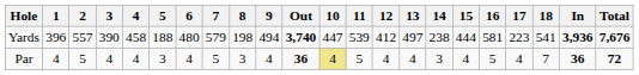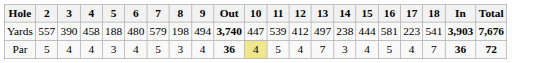 <table class="wikitable" style="text-align:center">
 <tr>
 <th align="left">Hole</th>
-<th>1</th>
 <th>2</th>
 <th>3</th>
 <th>4</th>
 <th>5</th>
 <th>6</th>
 <th>7</th>
 <th>8</th>
 <th>9</th>
 <th>Out</th>
 <th>10</th>
 <th>11</th>
 <th>12</th>
 <th>13</th>
 <th>14</th>
 <th>15</th>
 <th>16</th>
 <th>17</th>
 <th>18</th>
 <th>In</th>
 <th>Total</th>
 </tr>
 <tr>
 <td align="center">Yards</td>
-<td>396</td>
 <td>557</td>
 <td>390</td>
 <td>458</td>
 <td>188</td>
 <td>480</td>
 <td>579</td>
 <td>198</td>
 <td>494</td>
 <td><strong>3,740</strong></td>
 <td>447</td>
 <td>539</td>
 <td>412</td>
 <td>497</td>
 <td>238</td>
 <td>444</td>
 <td>581</td>
 <td>223</td>
 <td>541</td>
-<td><strong>3,936</strong></td>
+<td><strong>3,903</strong></td>
 <td><strong>7,676</strong></td>
 </tr>
 <tr>
 <td align="center">Par</td>
-<td>4</td>
 <td>5</td>
 <td>4</td>
 <td>4</td>
 <td>3</td>
 <td>4</td>
 <td>5</td>
 <td>3</td>
 <td>4</td>
 <td><strong>36</strong></td>
 <td style="background: khaki;">4</td>
 <td>5</td>
 <td>4</td>
-<td>4</td>
+<td>7</td>
 <td>3</td>
 <td>4</td>
 <td>5</td>
 <td>4</td>
 <td>7</td>
 <td><strong>36</strong></td>
 <td><strong>72</strong></td>
 </tr>
 </table>
